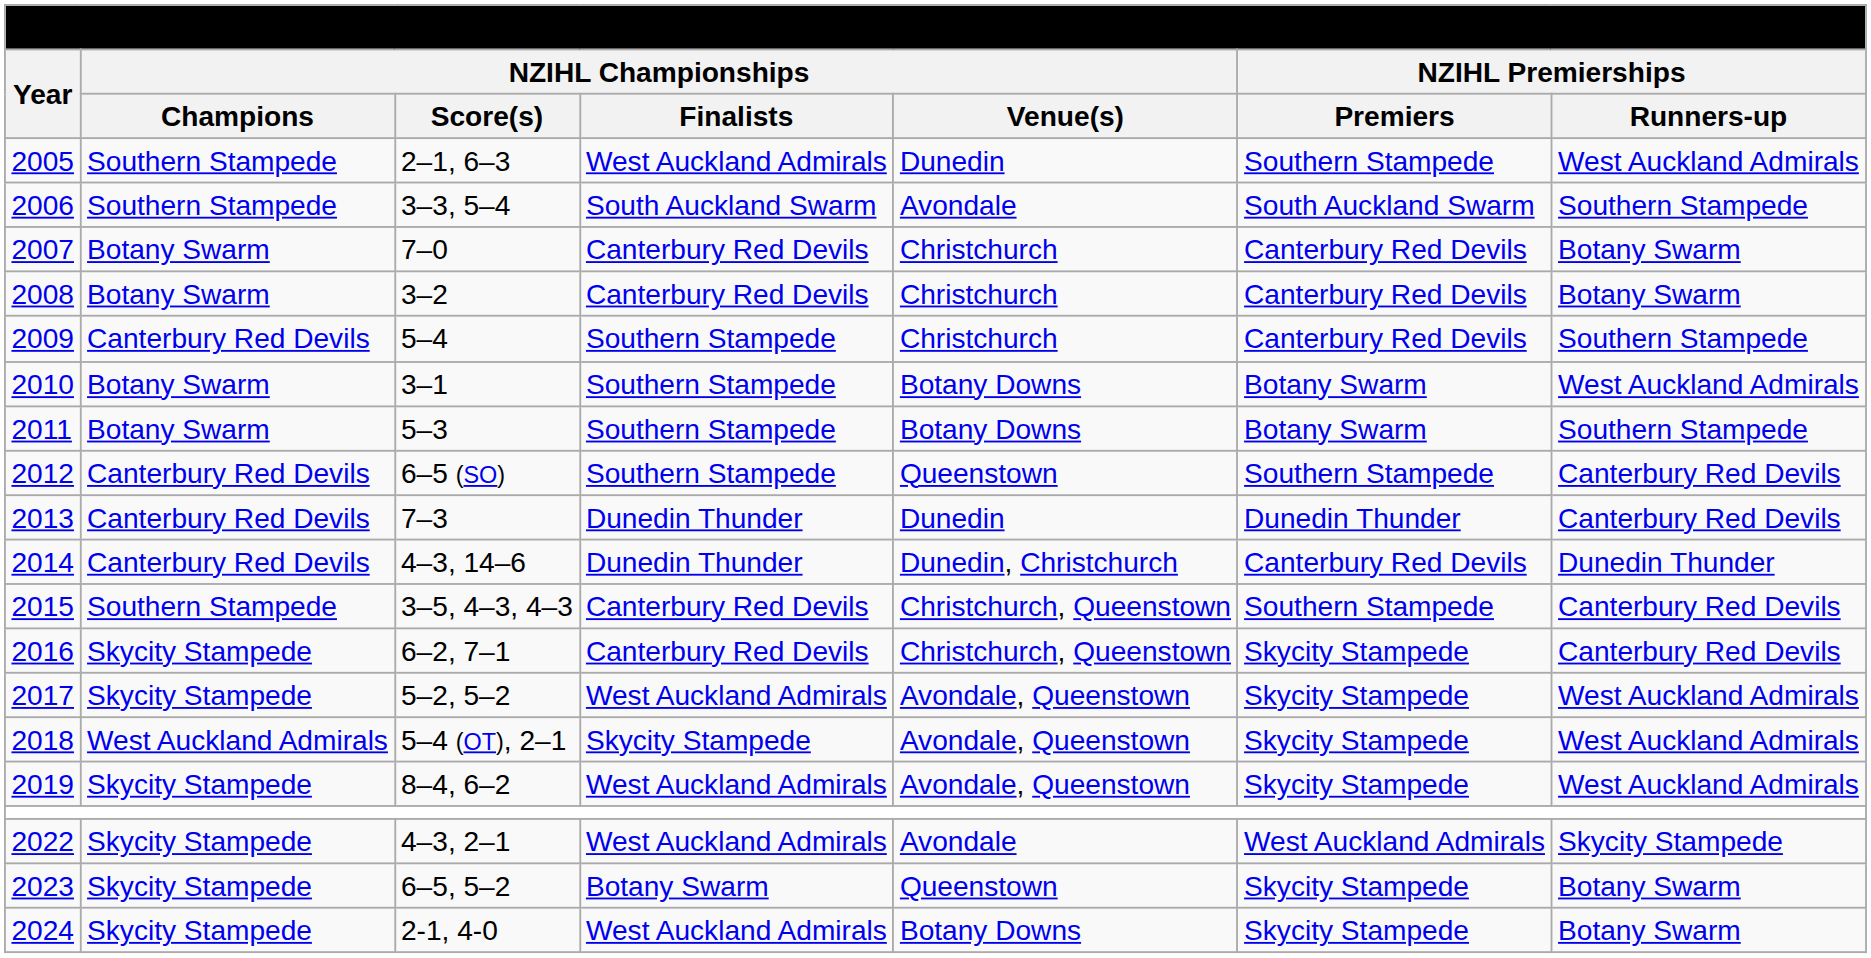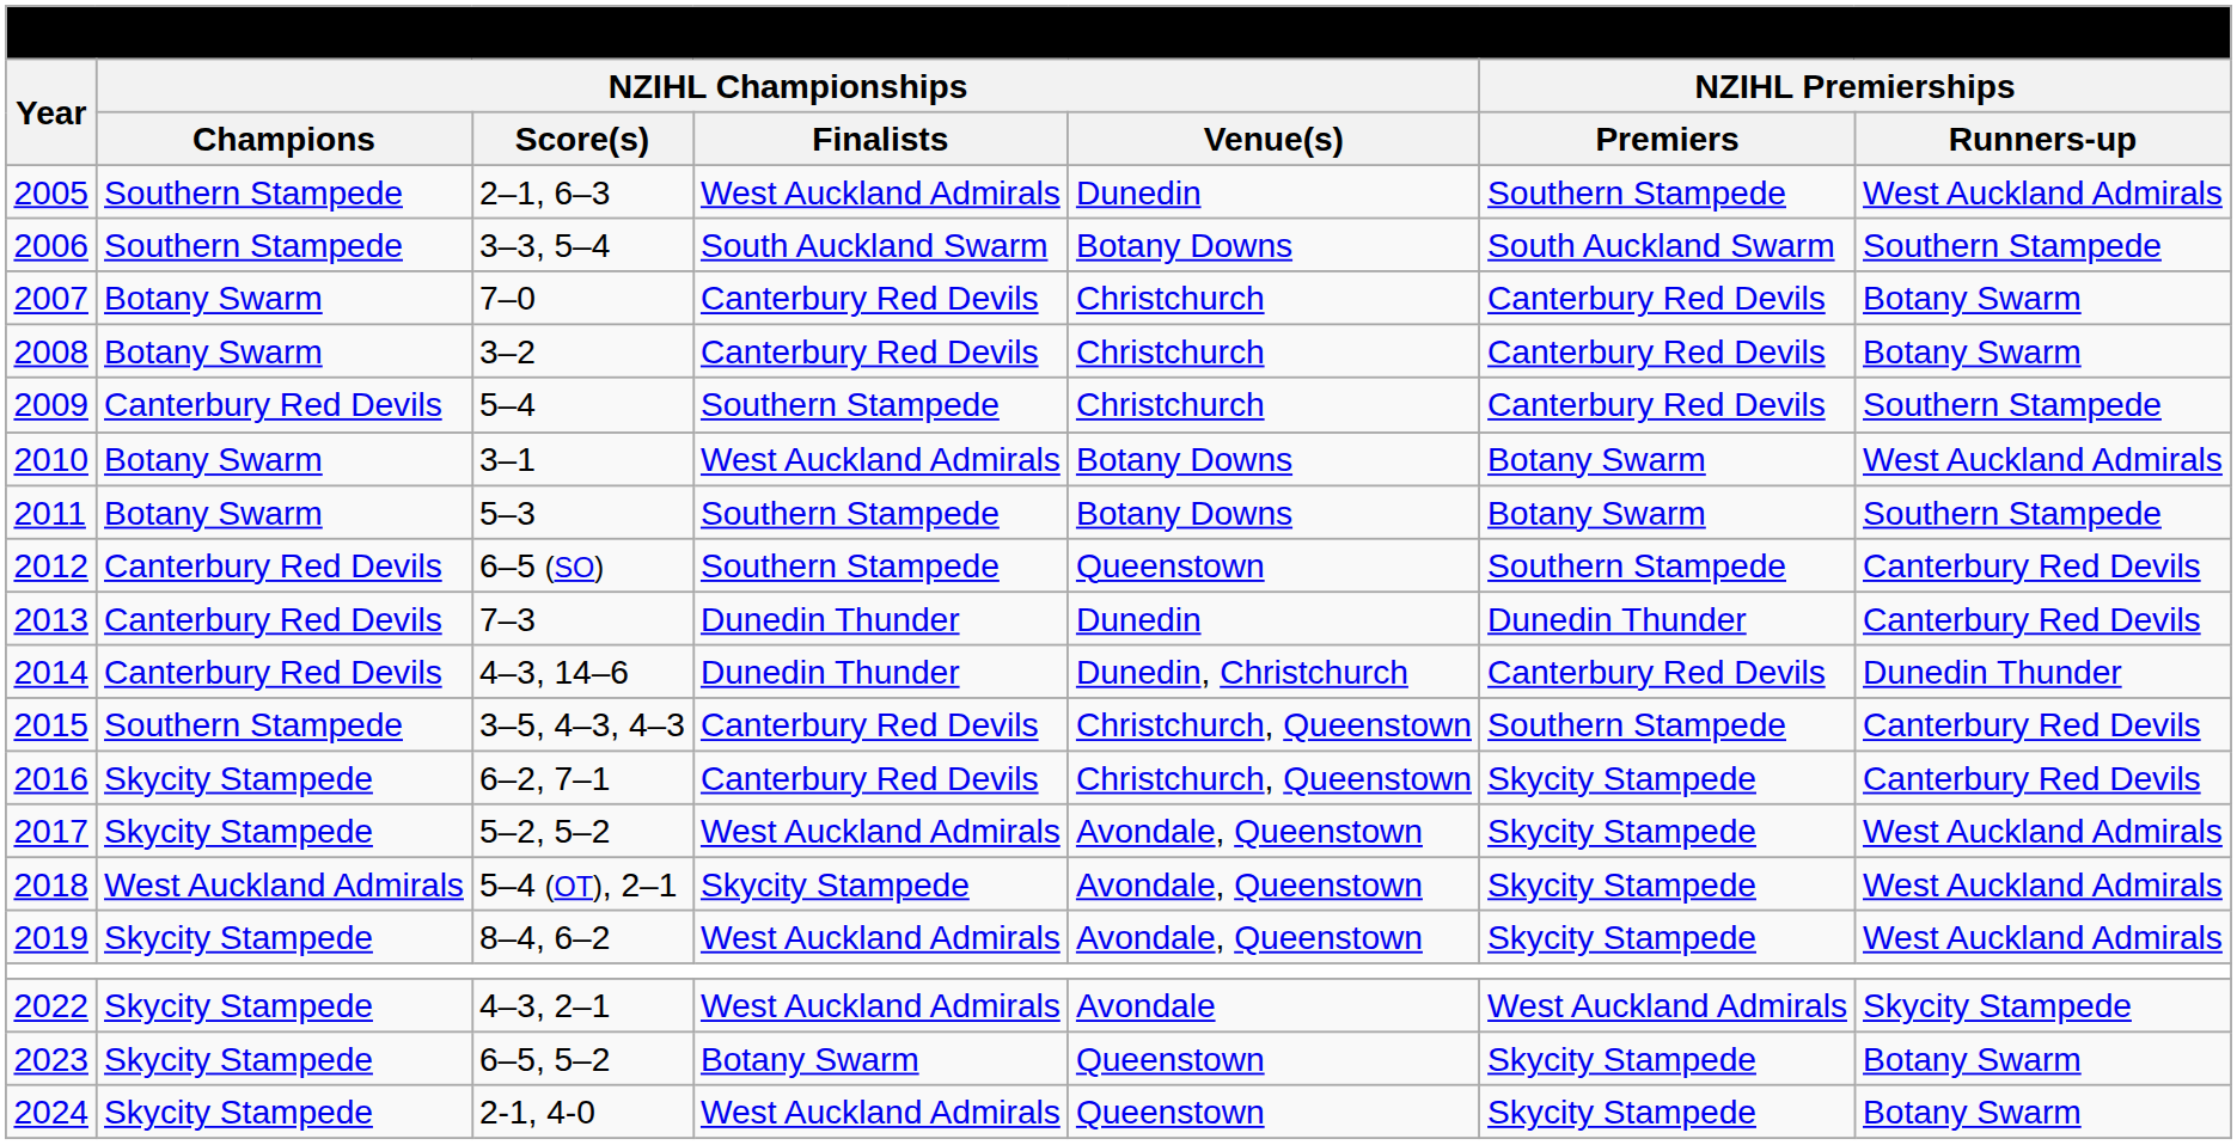 <table class="wikitable sortable" style="font-size:95%">
 <tr>
 <th style="background:#000000;" colspan="7"><span>Season-by-season Championships and Premierships</span></th>
 </tr>
 <tr>
 <th rowspan=2>Year</th>
 <th colspan=4>NZIHL Championships</th>
 <th colspan=2>NZIHL Premierships</th>
 </tr>
 <tr>
 <th> Champions</th>
 <th>Score(s)</th>
 <th> Finalists</th>
 <th>Venue(s)</th>
 <th>Premiers</th>
 <th>Runners-up</th>
 </tr>
 <tr>
 <td><a href='#'>2005</a></td>
 <td><a href='#'>Southern Stampede</a></td>
 <td>2–1, 6–3</td>
 <td><a href='#'>West Auckland Admirals</a></td>
 <td><a href='#'>Dunedin</a></td>
 <td><a href='#'>Southern Stampede</a></td>
 <td><a href='#'>West Auckland Admirals</a></td>
 </tr>
 <tr>
 <td><a href='#'>2006</a></td>
 <td><a href='#'>Southern Stampede</a></td>
 <td>3–3, 5–4</td>
 <td><a href='#'>South Auckland Swarm</a></td>
-<td><a href='#'>Avondale</a></td>
+<td><a href='#'>Botany Downs</a></td>
 <td><a href='#'>South Auckland Swarm</a></td>
 <td><a href='#'>Southern Stampede</a></td>
 </tr>
 <tr>
 <td><a href='#'>2007</a></td>
 <td><a href='#'>Botany Swarm</a></td>
 <td>7–0</td>
 <td><a href='#'>Canterbury Red Devils</a></td>
 <td><a href='#'>Christchurch</a></td>
 <td><a href='#'>Canterbury Red Devils</a></td>
 <td><a href='#'>Botany Swarm</a></td>
 </tr>
 <tr>
 <td><a href='#'>2008</a></td>
 <td><a href='#'>Botany Swarm</a></td>
 <td>3–2</td>
 <td><a href='#'>Canterbury Red Devils</a></td>
 <td><a href='#'>Christchurch</a></td>
 <td><a href='#'>Canterbury Red Devils</a></td>
 <td><a href='#'>Botany Swarm</a></td>
 </tr>
 <tr>
 <td><a href='#'>2009</a></td>
 <td><a href='#'>Canterbury Red Devils</a></td>
 <td>5–4</td>
 <td><a href='#'>Southern Stampede</a></td>
 <td><a href='#'>Christchurch</a></td>
 <td><a href='#'>Canterbury Red Devils</a></td>
 <td><a href='#'>Southern Stampede</a></td>
 </tr>
 <tr>
 <td><a href='#'>2010</a></td>
 <td><a href='#'>Botany Swarm</a></td>
 <td>3–1</td>
-<td><a href='#'>Southern Stampede</a></td>
+<td><a href='#'>West Auckland Admirals</a></td>
 <td><a href='#'>Botany Downs</a></td>
 <td><a href='#'>Botany Swarm</a></td>
 <td><a href='#'>West Auckland Admirals</a></td>
 </tr>
 <tr>
 <td><a href='#'>2011</a></td>
 <td><a href='#'>Botany Swarm</a></td>
 <td>5–3</td>
 <td><a href='#'>Southern Stampede</a></td>
 <td><a href='#'>Botany Downs</a></td>
 <td><a href='#'>Botany Swarm</a></td>
 <td><a href='#'>Southern Stampede</a></td>
 </tr>
 <tr>
 <td><a href='#'>2012</a></td>
 <td><a href='#'>Canterbury Red Devils</a></td>
 <td>6–5 <small>(<a href='#'>SO</a>)</small></td>
 <td><a href='#'>Southern Stampede</a></td>
 <td><a href='#'>Queenstown</a></td>
 <td><a href='#'>Southern Stampede</a></td>
 <td><a href='#'>Canterbury Red Devils</a></td>
 </tr>
 <tr>
 <td><a href='#'>2013</a></td>
 <td><a href='#'>Canterbury Red Devils</a></td>
 <td>7–3</td>
 <td><a href='#'>Dunedin Thunder</a></td>
 <td><a href='#'>Dunedin</a></td>
 <td><a href='#'>Dunedin Thunder</a></td>
 <td><a href='#'>Canterbury Red Devils</a></td>
 </tr>
 <tr>
 <td><a href='#'>2014</a></td>
 <td><a href='#'>Canterbury Red Devils</a></td>
 <td>4–3, 14–6</td>
 <td><a href='#'>Dunedin Thunder</a></td>
 <td><a href='#'>Dunedin</a>, <a href='#'>Christchurch</a></td>
 <td><a href='#'>Canterbury Red Devils</a></td>
 <td><a href='#'>Dunedin Thunder</a></td>
 </tr>
 <tr>
 <td><a href='#'>2015</a></td>
 <td><a href='#'>Southern Stampede</a></td>
 <td>3–5, 4–3, 4–3</td>
 <td><a href='#'>Canterbury Red Devils</a></td>
 <td><a href='#'>Christchurch</a>, <a href='#'>Queenstown</a></td>
 <td><a href='#'>Southern Stampede</a></td>
 <td><a href='#'>Canterbury Red Devils</a></td>
 </tr>
 <tr>
 <td><a href='#'>2016</a></td>
 <td><a href='#'>Skycity Stampede</a></td>
 <td>6–2, 7–1</td>
 <td><a href='#'>Canterbury Red Devils</a></td>
 <td><a href='#'>Christchurch</a>, <a href='#'>Queenstown</a></td>
 <td><a href='#'>Skycity Stampede</a></td>
 <td><a href='#'>Canterbury Red Devils</a></td>
 </tr>
 <tr>
 <td><a href='#'>2017</a></td>
 <td><a href='#'>Skycity Stampede</a></td>
 <td>5–2, 5–2</td>
 <td><a href='#'>West Auckland Admirals</a></td>
 <td><a href='#'>Avondale</a>, <a href='#'>Queenstown</a></td>
 <td><a href='#'>Skycity Stampede</a></td>
 <td><a href='#'>West Auckland Admirals</a></td>
 </tr>
 <tr>
 <td><a href='#'>2018</a></td>
 <td><a href='#'>West Auckland Admirals</a></td>
 <td>5–4 <small>(<a href='#'>OT</a>)</small>, 2–1</td>
 <td><a href='#'>Skycity Stampede</a></td>
 <td><a href='#'>Avondale</a>, <a href='#'>Queenstown</a></td>
 <td><a href='#'>Skycity Stampede</a></td>
 <td><a href='#'>West Auckland Admirals</a></td>
 </tr>
 <tr>
 <td><a href='#'>2019</a></td>
 <td><a href='#'>Skycity Stampede</a></td>
 <td>8–4, 6–2</td>
 <td><a href='#'>West Auckland Admirals</a></td>
 <td><a href='#'>Avondale</a>, <a href='#'>Queenstown</a></td>
 <td><a href='#'>Skycity Stampede</a></td>
 <td><a href='#'>West Auckland Admirals</a></td>
 </tr>
 <tr>
 <td colspan="7" bgcolor="#FFFFFF"></td>
 </tr>
 <tr>
 <td><a href='#'>2022</a></td>
 <td><a href='#'>Skycity Stampede</a></td>
 <td>4–3, 2–1</td>
 <td><a href='#'>West Auckland Admirals</a></td>
 <td><a href='#'>Avondale</a></td>
 <td><a href='#'>West Auckland Admirals</a></td>
 <td><a href='#'>Skycity Stampede</a></td>
 </tr>
 <tr>
 <td><a href='#'>2023</a></td>
 <td><a href='#'>Skycity Stampede</a></td>
 <td>6–5, 5–2</td>
 <td><a href='#'>Botany Swarm</a></td>
 <td><a href='#'>Queenstown</a></td>
 <td><a href='#'>Skycity Stampede</a></td>
 <td><a href='#'>Botany Swarm</a></td>
 </tr>
 <tr>
 <td><a href='#'>2024</a></td>
 <td><a href='#'>Skycity Stampede</a></td>
 <td>2-1, 4-0</td>
 <td><a href='#'>West Auckland Admirals</a></td>
-<td><a href='#'>Botany Downs</a></td>
+<td><a href='#'>Queenstown</a></td>
 <td><a href='#'>Skycity Stampede</a></td>
 <td><a href='#'>Botany Swarm</a></td>
 </tr>
 </table>
